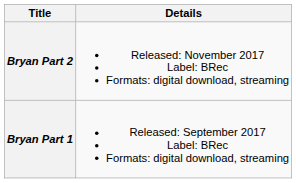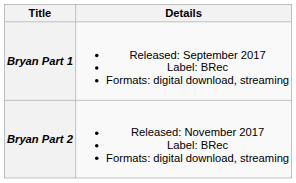 <table class="wikitable plainrowheaders" style="text-align:center;">
 <tr>
 <th scope="col" rowspan="1">Title</th>
 <th scope="col" rowspan="1">Details</th>
 </tr>
 <tr>
+<th scope="row"><em>Bryan Part 1</em></th>
+<td><br><ul><li>Released: September 2017</li><li>Label: BRec</li><li>Formats: digital download, streaming</li></ul></td>
+</tr>
+<tr>
 <th scope="row"><em>Bryan Part 2</em></th>
 <td><br><ul><li>Released: November 2017</li><li>Label: BRec</li><li>Formats: digital download, streaming</li></ul></td>
 </tr>
-<tr>
-<th scope="row"><em>Bryan Part 1</em></th>
-<td><br><ul><li>Released: September 2017</li><li>Label: BRec</li><li>Formats: digital download, streaming</li></ul></td>
-</tr>
 </table>
